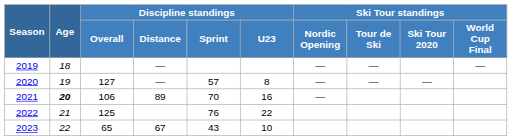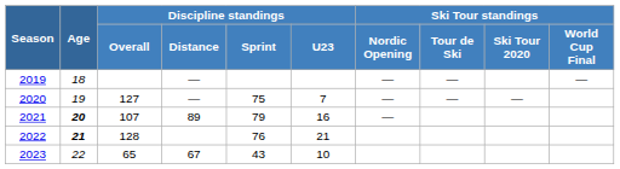 <table class="wikitable" style="font-size:95%; text-align:center; border:grey solid 1px; border-collapse:collapse; background:#ffffff;">
 <tr>
 <th style="background-color:#369; color:white; width:60px;" rowspan="2"> Season </th>
 <th style="background-color:#369; color:white; width:40px;" rowspan="2"> Age </th>
 <th style="background-color:#4180be; color:white;" colspan="4">Discipline standings</th>
 <th style="background-color:#4180be; color:white;" colspan="4">Ski Tour standings</th>
 </tr>
 <tr>
 <th style="background-color:#4180be; color:white; width:75px;">Overall</th>
 <th style="background-color:#4180be; color:white; width:75px;">Distance</th>
 <th style="background-color:#4180be; color:white; width:75px;">Sprint</th>
 <th style="background-color:#4180be; color:white; width:75px;">U23</th>
 <th style="background-color:#4180be; color:white; width:75px;">Nordic<br>Opening</th>
 <th style="background-color:#4180be; color:white; width:75px;">Tour de<br>Ski</th>
 <th style="background-color:#4180be; color:white; width:75px;">Ski Tour<br>2020</th>
 <th style="background-color:#4180be; color:white; width:75px;">World Cup<br>Final</th>
 </tr>
 <tr>
 <td><a href='#'>2019</a></td>
 <td><em>18</em></td>
 <td></td>
 <td>—</td>
 <td></td>
 <td></td>
 <td>—</td>
 <td>—</td>
 <td></td>
 <td>—</td>
 </tr>
 <tr>
 <td><a href='#'>2020</a></td>
 <td><em>19</em></td>
 <td>127</td>
 <td>—</td>
-<td>57</td>
-<td>8</td>
+<td>75</td>
+<td>7</td>
 <td>—</td>
 <td>—</td>
 <td>—</td>
 <td></td>
 </tr>
 <tr>
 <td><a href='#'>2021</a></td>
 <td><strong><em>20</em></strong></td>
-<td>106</td>
+<td>107</td>
 <td>89</td>
-<td>70</td>
+<td>79</td>
 <td>16</td>
 <td>—</td>
 <td></td>
 <td></td>
 <td></td>
 </tr>
 <tr>
 <td><a href='#'>2022</a></td>
-<td><em>21</em></td>
-<td>125</td>
+<td><strong><em>21</em></strong></td>
+<td>128</td>
 <td></td>
 <td>76</td>
-<td>22</td>
+<td>21</td>
 <td></td>
 <td></td>
 <td></td>
 <td></td>
 </tr>
 <tr>
 <td><a href='#'>2023</a></td>
 <td><em>22</em></td>
 <td>65</td>
 <td>67</td>
 <td>43</td>
 <td>10</td>
 <td></td>
 <td></td>
 <td></td>
 <td></td>
 </tr>
 </table>
